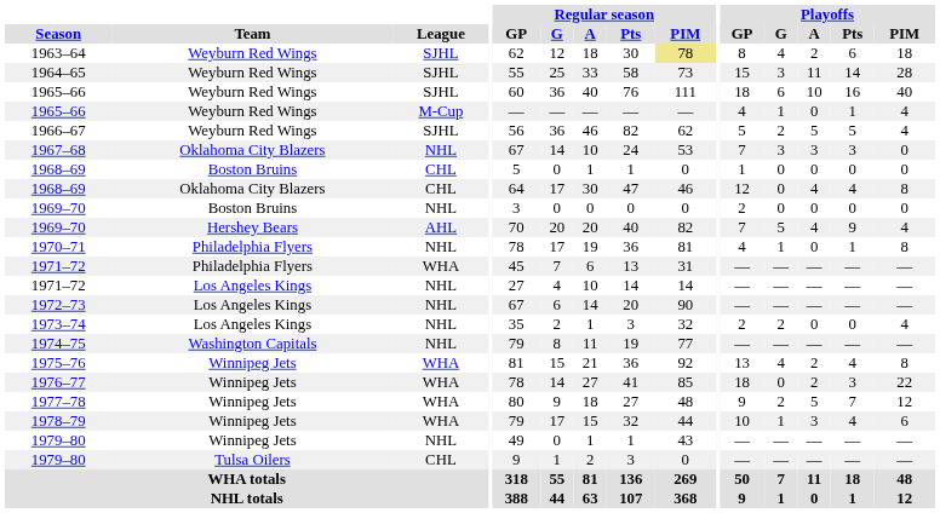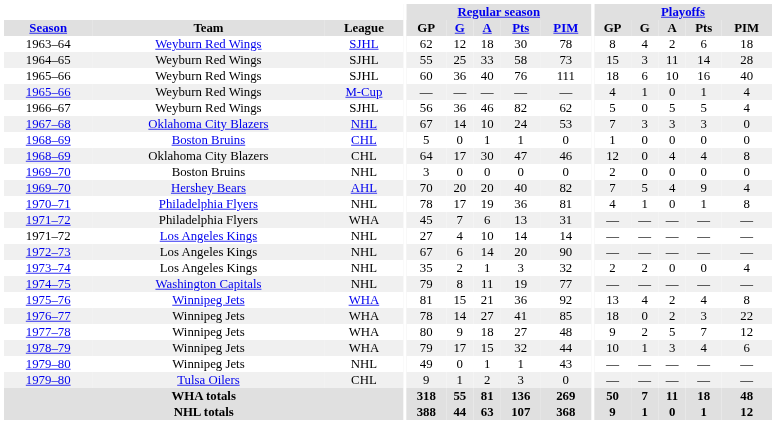 <table border="0" cellpadding="1" cellspacing="0" style="text-align:center; width:60em">
 <tr bgcolor="#e0e0e0">
 <th colspan="3" bgcolor="#ffffff"></th>
 <th rowspan="100" bgcolor="#ffffff"></th>
 <th colspan="5"><a href='#'>Regular season</a></th>
 <th rowspan="100" bgcolor="#ffffff"></th>
 <th colspan="5"><a href='#'>Playoffs</a></th>
 </tr>
 <tr bgcolor="#e0e0e0">
 <th><a href='#'>Season</a></th>
 <th>Team</th>
 <th>League</th>
 <th>GP</th>
 <th><a href='#'>G</a></th>
 <th><a href='#'>A</a></th>
 <th><a href='#'>Pts</a></th>
 <th><a href='#'>PIM</a></th>
 <th>GP</th>
 <th>G</th>
 <th>A</th>
 <th>Pts</th>
 <th>PIM</th>
 </tr>
 <tr>
 <td>1963–64</td>
 <td><a href='#'>Weyburn Red Wings</a></td>
 <td><a href='#'>SJHL</a></td>
 <td>62</td>
 <td>12</td>
 <td>18</td>
 <td>30</td>
-<td style="background: khaki;">78</td>
+<td>78</td>
 <td>8</td>
 <td>4</td>
 <td>2</td>
 <td>6</td>
 <td>18</td>
 </tr>
 <tr bgcolor="#f0f0f0">
 <td>1964–65</td>
 <td>Weyburn Red Wings</td>
 <td>SJHL</td>
 <td>55</td>
 <td>25</td>
 <td>33</td>
 <td>58</td>
 <td>73</td>
 <td>15</td>
 <td>3</td>
 <td>11</td>
 <td>14</td>
 <td>28</td>
 </tr>
 <tr>
 <td>1965–66</td>
 <td>Weyburn Red Wings</td>
 <td>SJHL</td>
 <td>60</td>
 <td>36</td>
 <td>40</td>
 <td>76</td>
 <td>111</td>
 <td>18</td>
 <td>6</td>
 <td>10</td>
 <td>16</td>
 <td>40</td>
 </tr>
 <tr bgcolor="#f0f0f0">
 <td><a href='#'>1965–66</a></td>
 <td>Weyburn Red Wings</td>
 <td><a href='#'>M-Cup</a></td>
 <td>—</td>
 <td>—</td>
 <td>—</td>
 <td>—</td>
 <td>—</td>
 <td>4</td>
 <td>1</td>
 <td>0</td>
 <td>1</td>
 <td>4</td>
 </tr>
 <tr>
 <td>1966–67</td>
 <td>Weyburn Red Wings</td>
 <td>SJHL</td>
 <td>56</td>
 <td>36</td>
 <td>46</td>
 <td>82</td>
 <td>62</td>
 <td>5</td>
-<td>2</td>
+<td>0</td>
 <td>5</td>
 <td>5</td>
 <td>4</td>
 </tr>
 <tr bgcolor="#f0f0f0">
 <td><a href='#'>1967–68</a></td>
 <td><a href='#'>Oklahoma City Blazers</a></td>
 <td><a href='#'>NHL</a></td>
 <td>67</td>
 <td>14</td>
 <td>10</td>
 <td>24</td>
 <td>53</td>
 <td>7</td>
 <td>3</td>
 <td>3</td>
 <td>3</td>
 <td>0</td>
 </tr>
 <tr>
 <td><a href='#'>1968–69</a></td>
 <td><a href='#'>Boston Bruins</a></td>
 <td><a href='#'>CHL</a></td>
 <td>5</td>
 <td>0</td>
 <td>1</td>
 <td>1</td>
 <td>0</td>
 <td>1</td>
 <td>0</td>
 <td>0</td>
 <td>0</td>
 <td>0</td>
 </tr>
 <tr bgcolor="#f0f0f0">
 <td><a href='#'>1968–69</a></td>
 <td>Oklahoma City Blazers</td>
 <td>CHL</td>
 <td>64</td>
 <td>17</td>
 <td>30</td>
 <td>47</td>
 <td>46</td>
 <td>12</td>
 <td>0</td>
 <td>4</td>
 <td>4</td>
 <td>8</td>
 </tr>
 <tr>
 <td><a href='#'>1969–70</a></td>
 <td>Boston Bruins</td>
 <td>NHL</td>
 <td>3</td>
 <td>0</td>
 <td>0</td>
 <td>0</td>
 <td>0</td>
 <td>2</td>
 <td>0</td>
 <td>0</td>
 <td>0</td>
 <td>0</td>
 </tr>
 <tr bgcolor="#f0f0f0">
 <td><a href='#'>1969–70</a></td>
 <td><a href='#'>Hershey Bears</a></td>
 <td><a href='#'>AHL</a></td>
 <td>70</td>
 <td>20</td>
 <td>20</td>
 <td>40</td>
 <td>82</td>
 <td>7</td>
 <td>5</td>
 <td>4</td>
 <td>9</td>
 <td>4</td>
 </tr>
 <tr>
 <td><a href='#'>1970–71</a></td>
 <td><a href='#'>Philadelphia Flyers</a></td>
 <td>NHL</td>
 <td>78</td>
 <td>17</td>
 <td>19</td>
 <td>36</td>
 <td>81</td>
 <td>4</td>
 <td>1</td>
 <td>0</td>
 <td>1</td>
 <td>8</td>
 </tr>
 <tr bgcolor="#f0f0f0">
 <td><a href='#'>1971–72</a></td>
 <td>Philadelphia Flyers</td>
 <td>WHA</td>
 <td>45</td>
 <td>7</td>
 <td>6</td>
 <td>13</td>
 <td>31</td>
 <td>—</td>
 <td>—</td>
 <td>—</td>
 <td>—</td>
 <td>—</td>
 </tr>
 <tr>
 <td>1971–72</td>
 <td><a href='#'>Los Angeles Kings</a></td>
 <td>NHL</td>
 <td>27</td>
 <td>4</td>
 <td>10</td>
 <td>14</td>
 <td>14</td>
 <td>—</td>
 <td>—</td>
 <td>—</td>
 <td>—</td>
 <td>—</td>
 </tr>
 <tr bgcolor="#f0f0f0">
 <td><a href='#'>1972–73</a></td>
 <td>Los Angeles Kings</td>
 <td>NHL</td>
 <td>67</td>
 <td>6</td>
 <td>14</td>
 <td>20</td>
 <td>90</td>
 <td>—</td>
 <td>—</td>
 <td>—</td>
 <td>—</td>
 <td>—</td>
 </tr>
 <tr>
 <td><a href='#'>1973–74</a></td>
 <td>Los Angeles Kings</td>
 <td>NHL</td>
 <td>35</td>
 <td>2</td>
 <td>1</td>
 <td>3</td>
 <td>32</td>
 <td>2</td>
 <td>2</td>
 <td>0</td>
 <td>0</td>
 <td>4</td>
 </tr>
 <tr bgcolor="#f0f0f0">
 <td><a href='#'>1974–75</a></td>
 <td><a href='#'>Washington Capitals</a></td>
 <td>NHL</td>
 <td>79</td>
 <td>8</td>
 <td>11</td>
 <td>19</td>
 <td>77</td>
 <td>—</td>
 <td>—</td>
 <td>—</td>
 <td>—</td>
 <td>—</td>
 </tr>
 <tr>
 <td><a href='#'>1975–76</a></td>
 <td><a href='#'>Winnipeg Jets</a></td>
 <td><a href='#'>WHA</a></td>
 <td>81</td>
 <td>15</td>
 <td>21</td>
 <td>36</td>
 <td>92</td>
 <td>13</td>
 <td>4</td>
 <td>2</td>
 <td>4</td>
 <td>8</td>
 </tr>
 <tr bgcolor="#f0f0f0">
 <td><a href='#'>1976–77</a></td>
 <td>Winnipeg Jets</td>
 <td>WHA</td>
 <td>78</td>
 <td>14</td>
 <td>27</td>
 <td>41</td>
 <td>85</td>
 <td>18</td>
 <td>0</td>
 <td>2</td>
 <td>3</td>
 <td>22</td>
 </tr>
 <tr>
 <td><a href='#'>1977–78</a></td>
 <td>Winnipeg Jets</td>
 <td>WHA</td>
 <td>80</td>
 <td>9</td>
 <td>18</td>
 <td>27</td>
 <td>48</td>
 <td>9</td>
 <td>2</td>
 <td>5</td>
 <td>7</td>
 <td>12</td>
 </tr>
 <tr bgcolor="#f0f0f0">
 <td><a href='#'>1978–79</a></td>
 <td>Winnipeg Jets</td>
 <td>WHA</td>
 <td>79</td>
 <td>17</td>
 <td>15</td>
 <td>32</td>
 <td>44</td>
 <td>10</td>
 <td>1</td>
 <td>3</td>
 <td>4</td>
 <td>6</td>
 </tr>
 <tr>
 <td><a href='#'>1979–80</a></td>
 <td>Winnipeg Jets</td>
 <td>NHL</td>
 <td>49</td>
 <td>0</td>
 <td>1</td>
 <td>1</td>
 <td>43</td>
 <td>—</td>
 <td>—</td>
 <td>—</td>
 <td>—</td>
 <td>—</td>
 </tr>
 <tr bgcolor="#f0f0f0">
 <td><a href='#'>1979–80</a></td>
 <td><a href='#'>Tulsa Oilers</a></td>
 <td>CHL</td>
 <td>9</td>
 <td>1</td>
 <td>2</td>
 <td>3</td>
 <td>0</td>
 <td>—</td>
 <td>—</td>
 <td>—</td>
 <td>—</td>
 <td>—</td>
 </tr>
 <tr bgcolor="#e0e0e0">
 <th colspan="3">WHA totals</th>
 <th>318</th>
 <th>55</th>
 <th>81</th>
 <th>136</th>
 <th>269</th>
 <th>50</th>
 <th>7</th>
 <th>11</th>
 <th>18</th>
 <th>48</th>
 </tr>
 <tr bgcolor="#e0e0e0">
 <th colspan="3">NHL totals</th>
 <th>388</th>
 <th>44</th>
 <th>63</th>
 <th>107</th>
 <th>368</th>
 <th>9</th>
 <th>1</th>
 <th>0</th>
 <th>1</th>
 <th>12</th>
 </tr>
 </table>
